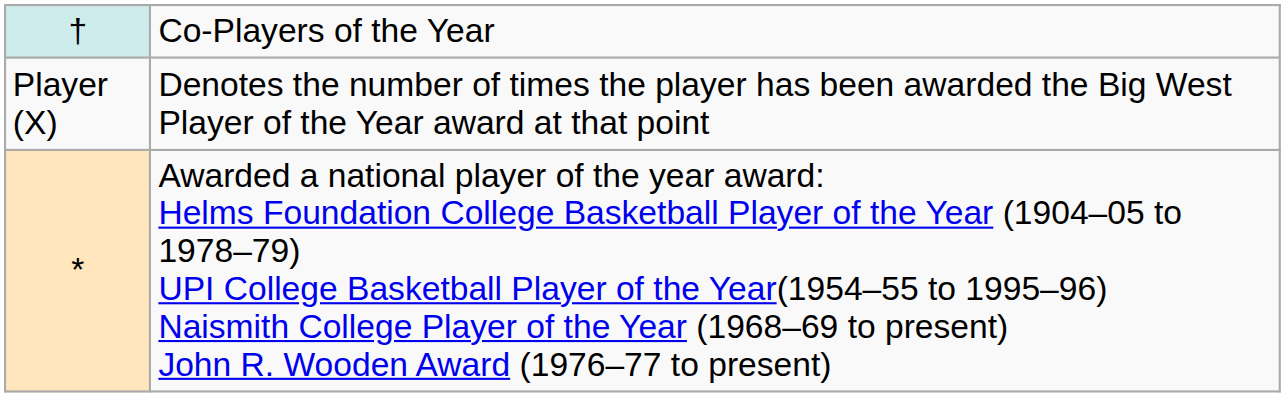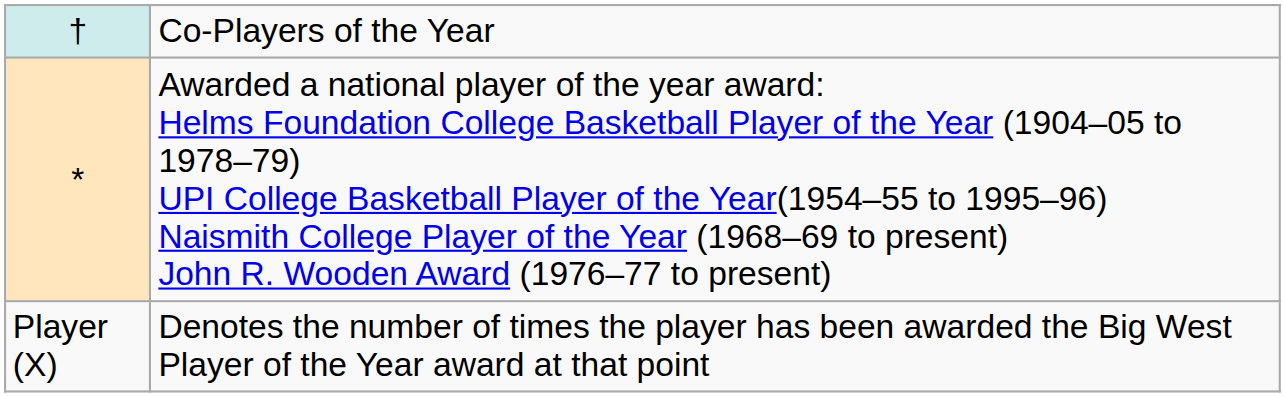 <table class="wikitable">
 <tr>
 <td style="background-color:#CFECEC;" align="center">†</td>
 <td>Co-Players of the Year</td>
 </tr>
 <tr>
+<td style="background-color:#FFE6BD;" align="center">*</td>
+<td>Awarded a national player of the year award:<br><a href='#'>Helms Foundation College Basketball Player of the Year</a> (1904–05 to 1978–79)<br><a href='#'>UPI College Basketball Player of the Year</a>(1954–55 to 1995–96)<br><a href='#'>Naismith College Player of the Year</a> (1968–69 to present)<br><a href='#'>John R. Wooden Award</a> (1976–77 to present)</td>
+</tr>
+<tr>
 <td>Player (X)</td>
 <td>Denotes the number of times the player has been awarded the Big West Player of the Year award at that point</td>
 </tr>
-<tr>
-<td style="background-color:#FFE6BD;" align="center">*</td>
-<td>Awarded a national player of the year award:<br><a href='#'>Helms Foundation College Basketball Player of the Year</a> (1904–05 to 1978–79)<br><a href='#'>UPI College Basketball Player of the Year</a>(1954–55 to 1995–96)<br><a href='#'>Naismith College Player of the Year</a> (1968–69 to present)<br><a href='#'>John R. Wooden Award</a> (1976–77 to present)</td>
-</tr>
 </table>
